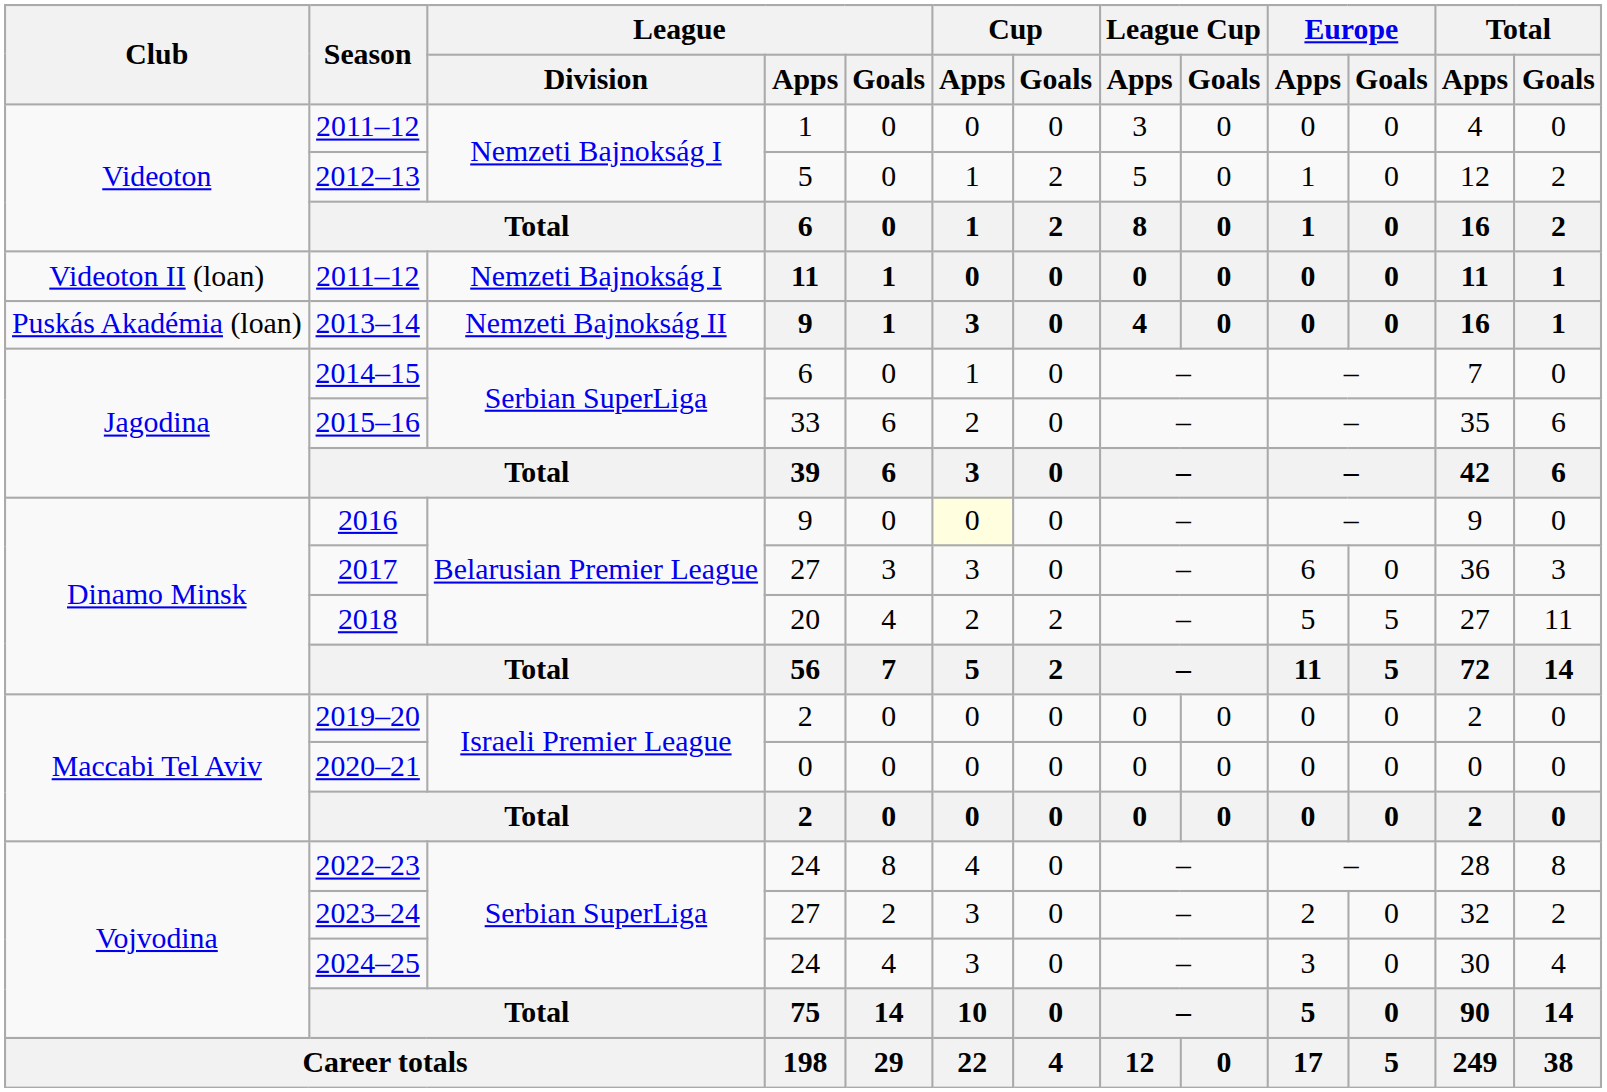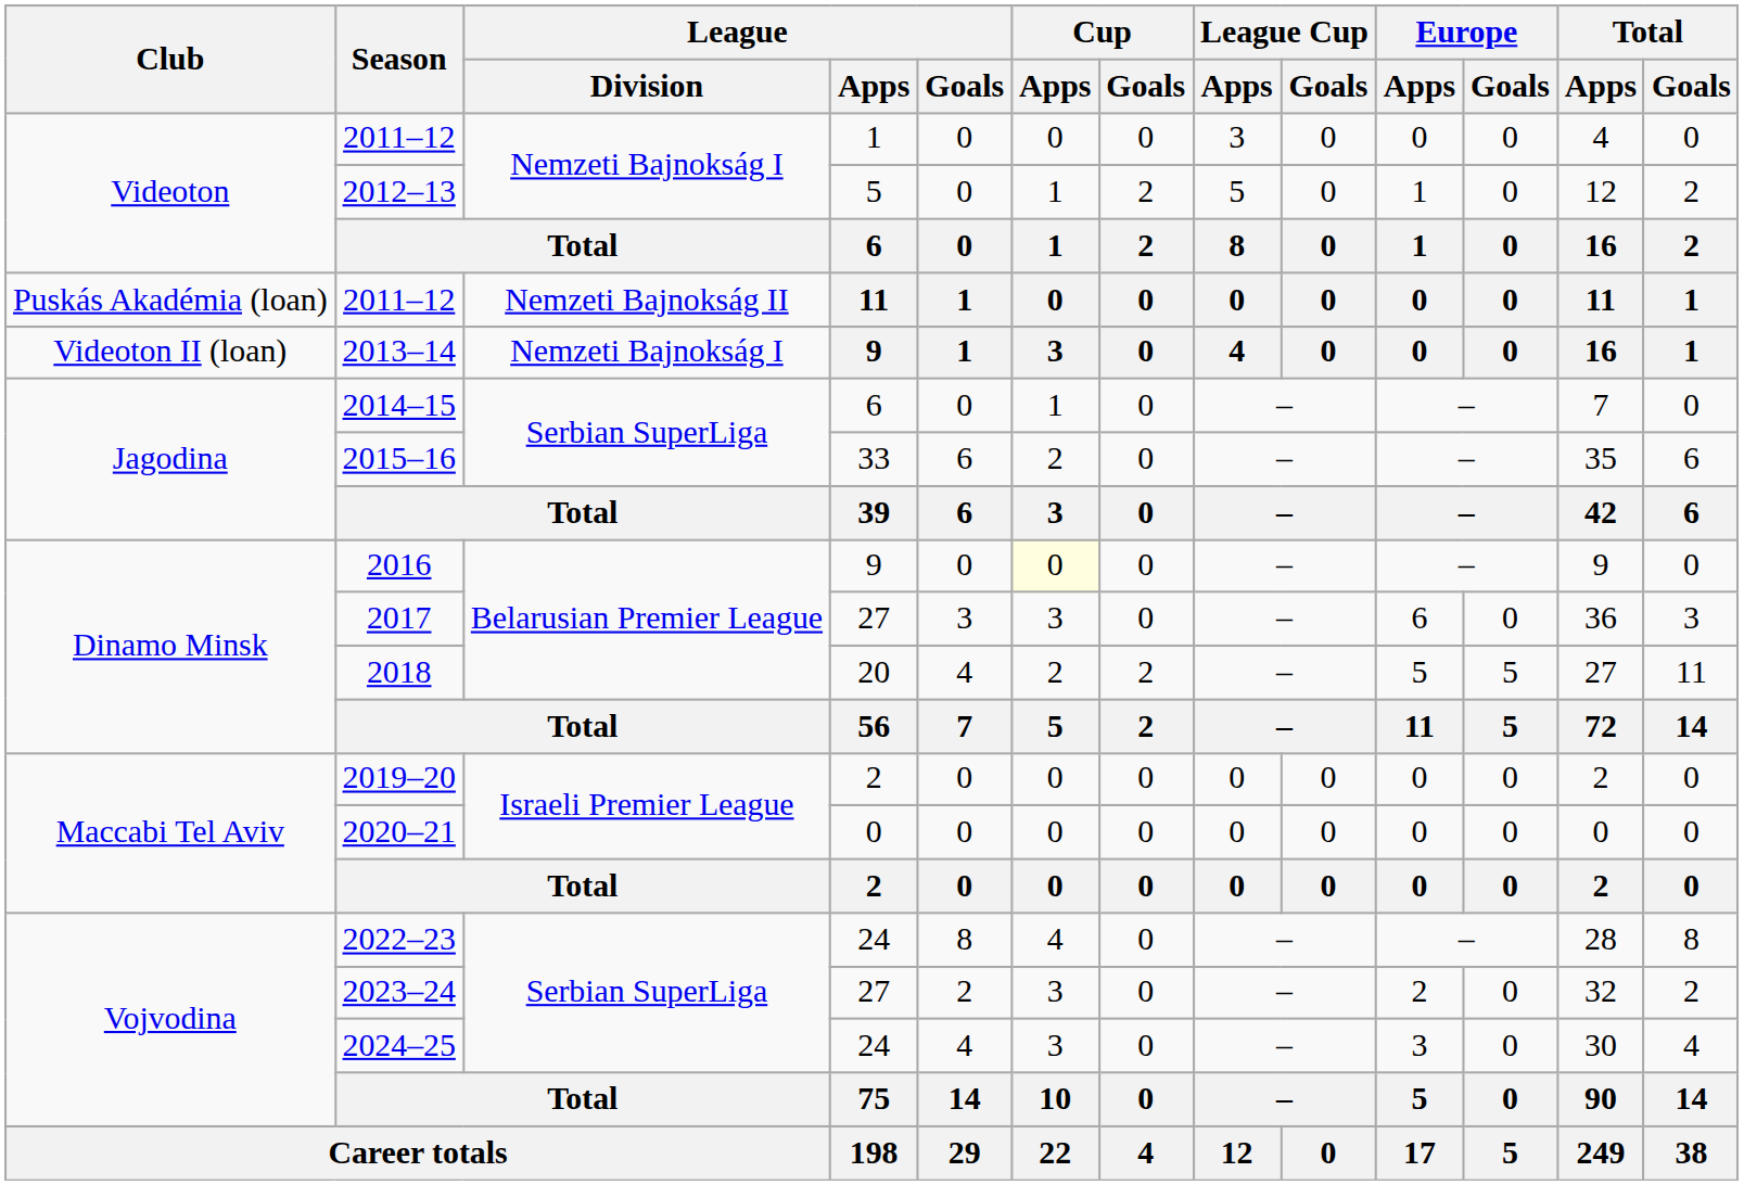 <table class="wikitable" style="font-size:90%; text-align: center;">
 <tr>
 <th rowspan="2">Club</th>
 <th rowspan="2">Season</th>
 <th colspan="3">League</th>
 <th colspan="2">Cup</th>
 <th colspan="2">League Cup</th>
 <th colspan="2"><a href='#'>Europe</a></th>
 <th colspan="2">Total</th>
 </tr>
 <tr>
 <th>Division</th>
 <th>Apps</th>
 <th>Goals</th>
 <th>Apps</th>
 <th>Goals</th>
 <th>Apps</th>
 <th>Goals</th>
 <th>Apps</th>
 <th>Goals</th>
 <th>Apps</th>
 <th>Goals</th>
 </tr>
 <tr>
 <td rowspan="3"><a href='#'>Videoton</a></td>
 <td><a href='#'>2011–12</a></td>
 <td rowspan="2"><a href='#'>Nemzeti Bajnokság I</a></td>
 <td>1</td>
 <td>0</td>
 <td>0</td>
 <td>0</td>
 <td>3</td>
 <td>0</td>
 <td>0</td>
 <td>0</td>
 <td>4</td>
 <td>0</td>
 </tr>
 <tr>
 <td><a href='#'>2012–13</a></td>
 <td>5</td>
 <td>0</td>
 <td>1</td>
 <td>2</td>
 <td>5</td>
 <td>0</td>
 <td>1</td>
 <td>0</td>
 <td>12</td>
 <td>2</td>
 </tr>
 <tr>
 <th colspan="2">Total</th>
 <th>6</th>
 <th>0</th>
 <th>1</th>
 <th>2</th>
 <th>8</th>
 <th>0</th>
 <th>1</th>
 <th>0</th>
 <th>16</th>
 <th>2</th>
 </tr>
 <tr>
-<td><a href='#'>Videoton II</a> (loan)</td>
+<td><a href='#'>Puskás Akadémia</a> (loan)</td>
 <td><a href='#'>2011–12</a></td>
-<td><a href='#'>Nemzeti Bajnokság I</a></td>
+<td><a href='#'>Nemzeti Bajnokság II</a></td>
 <th>11</th>
 <th>1</th>
 <th>0</th>
 <th>0</th>
 <th>0</th>
 <th>0</th>
 <th>0</th>
 <th>0</th>
 <th>11</th>
 <th>1</th>
 </tr>
 <tr>
-<td><a href='#'>Puskás Akadémia</a> (loan)</td>
+<td><a href='#'>Videoton II</a> (loan)</td>
 <td><a href='#'>2013–14</a></td>
-<td><a href='#'>Nemzeti Bajnokság II</a></td>
+<td><a href='#'>Nemzeti Bajnokság I</a></td>
 <th>9</th>
 <th>1</th>
 <th>3</th>
 <th>0</th>
 <th>4</th>
 <th>0</th>
 <th>0</th>
 <th>0</th>
 <th>16</th>
 <th>1</th>
 </tr>
 <tr>
 <td rowspan="3"><a href='#'>Jagodina</a></td>
 <td><a href='#'>2014–15</a></td>
 <td rowspan="2"><a href='#'>Serbian SuperLiga</a></td>
 <td>6</td>
 <td>0</td>
 <td>1</td>
 <td>0</td>
 <td colspan="2">–</td>
 <td colspan="2">–</td>
 <td>7</td>
 <td>0</td>
 </tr>
 <tr>
 <td><a href='#'>2015–16</a></td>
 <td>33</td>
 <td>6</td>
 <td>2</td>
 <td>0</td>
 <td colspan="2">–</td>
 <td colspan="2">–</td>
 <td>35</td>
 <td>6</td>
 </tr>
 <tr>
 <th colspan="2">Total</th>
 <th>39</th>
 <th>6</th>
 <th>3</th>
 <th>0</th>
 <th colspan="2">–</th>
 <th colspan="2">–</th>
 <th>42</th>
 <th>6</th>
 </tr>
 <tr>
 <td rowspan="4"><a href='#'>Dinamo Minsk</a></td>
 <td><a href='#'>2016</a></td>
 <td rowspan="3"><a href='#'>Belarusian Premier League</a></td>
 <td>9</td>
 <td>0</td>
 <td style="background: lightyellow;">0</td>
 <td>0</td>
 <td colspan="2">–</td>
 <td colspan="2">–</td>
 <td>9</td>
 <td>0</td>
 </tr>
 <tr>
 <td><a href='#'>2017</a></td>
 <td>27</td>
 <td>3</td>
 <td>3</td>
 <td>0</td>
 <td colspan="2">–</td>
 <td>6</td>
 <td>0</td>
 <td>36</td>
 <td>3</td>
 </tr>
 <tr>
 <td><a href='#'>2018</a></td>
 <td>20</td>
 <td>4</td>
 <td>2</td>
 <td>2</td>
 <td colspan="2">–</td>
 <td>5</td>
 <td>5</td>
 <td>27</td>
 <td>11</td>
 </tr>
 <tr>
 <th colspan="2">Total</th>
 <th>56</th>
 <th>7</th>
 <th>5</th>
 <th>2</th>
 <th colspan="2">–</th>
 <th>11</th>
 <th>5</th>
 <th>72</th>
 <th>14</th>
 </tr>
 <tr>
 <td rowspan="3"><a href='#'>Maccabi Tel Aviv</a></td>
 <td><a href='#'>2019–20</a></td>
 <td rowspan="2"><a href='#'>Israeli Premier League</a></td>
 <td>2</td>
 <td>0</td>
 <td>0</td>
 <td>0</td>
 <td>0</td>
 <td>0</td>
 <td>0</td>
 <td>0</td>
 <td>2</td>
 <td>0</td>
 </tr>
 <tr>
 <td><a href='#'>2020–21</a></td>
 <td>0</td>
 <td>0</td>
 <td>0</td>
 <td>0</td>
 <td>0</td>
 <td>0</td>
 <td>0</td>
 <td>0</td>
 <td>0</td>
 <td>0</td>
 </tr>
 <tr>
 <th colspan="2">Total</th>
 <th>2</th>
 <th>0</th>
 <th>0</th>
 <th>0</th>
 <th>0</th>
 <th>0</th>
 <th>0</th>
 <th>0</th>
 <th>2</th>
 <th>0</th>
 </tr>
 <tr>
 <td rowspan="4"><a href='#'>Vojvodina</a></td>
 <td><a href='#'>2022–23</a></td>
 <td rowspan="3"><a href='#'>Serbian SuperLiga</a></td>
 <td>24</td>
 <td>8</td>
 <td>4</td>
 <td>0</td>
 <td colspan="2">–</td>
 <td colspan="2">–</td>
 <td>28</td>
 <td>8</td>
 </tr>
 <tr>
 <td><a href='#'>2023–24</a></td>
 <td>27</td>
 <td>2</td>
 <td>3</td>
 <td>0</td>
 <td colspan="2">–</td>
 <td>2</td>
 <td>0</td>
 <td>32</td>
 <td>2</td>
 </tr>
 <tr>
 <td><a href='#'>2024–25</a></td>
 <td>24</td>
 <td>4</td>
 <td>3</td>
 <td>0</td>
 <td colspan="2">–</td>
 <td>3</td>
 <td>0</td>
 <td>30</td>
 <td>4</td>
 </tr>
 <tr>
 <th colspan="2">Total</th>
 <th>75</th>
 <th>14</th>
 <th>10</th>
 <th>0</th>
 <th colspan="2">–</th>
 <th>5</th>
 <th>0</th>
 <th>90</th>
 <th>14</th>
 </tr>
 <tr>
 <th colspan="3">Career totals</th>
 <th>198</th>
 <th>29</th>
 <th>22</th>
 <th>4</th>
 <th>12</th>
 <th>0</th>
 <th>17</th>
 <th>5</th>
 <th>249</th>
 <th>38</th>
 </tr>
 </table>
